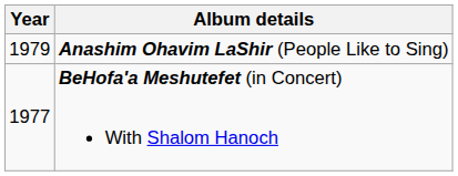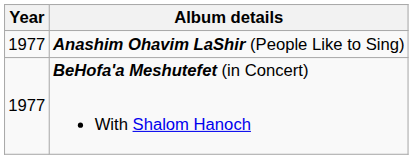 <table class="wikitable"|width=100%>
 <tr>
 <th>Year</th>
 <th>Album details</th>
 </tr>
 <tr>
-<td>1979</td>
+<td>1977</td>
 <td><strong><em>Anashim Ohavim LaShir</em></strong> (People Like to Sing)<br></td>
 </tr>
 <tr>
 <td>1977</td>
 <td><strong><em>BeHofa'a Meshutefet</em></strong> (in Concert)<br><br><ul><li>With <a href='#'>Shalom Hanoch</a></li></ul></td>
 </tr>
 </table>
